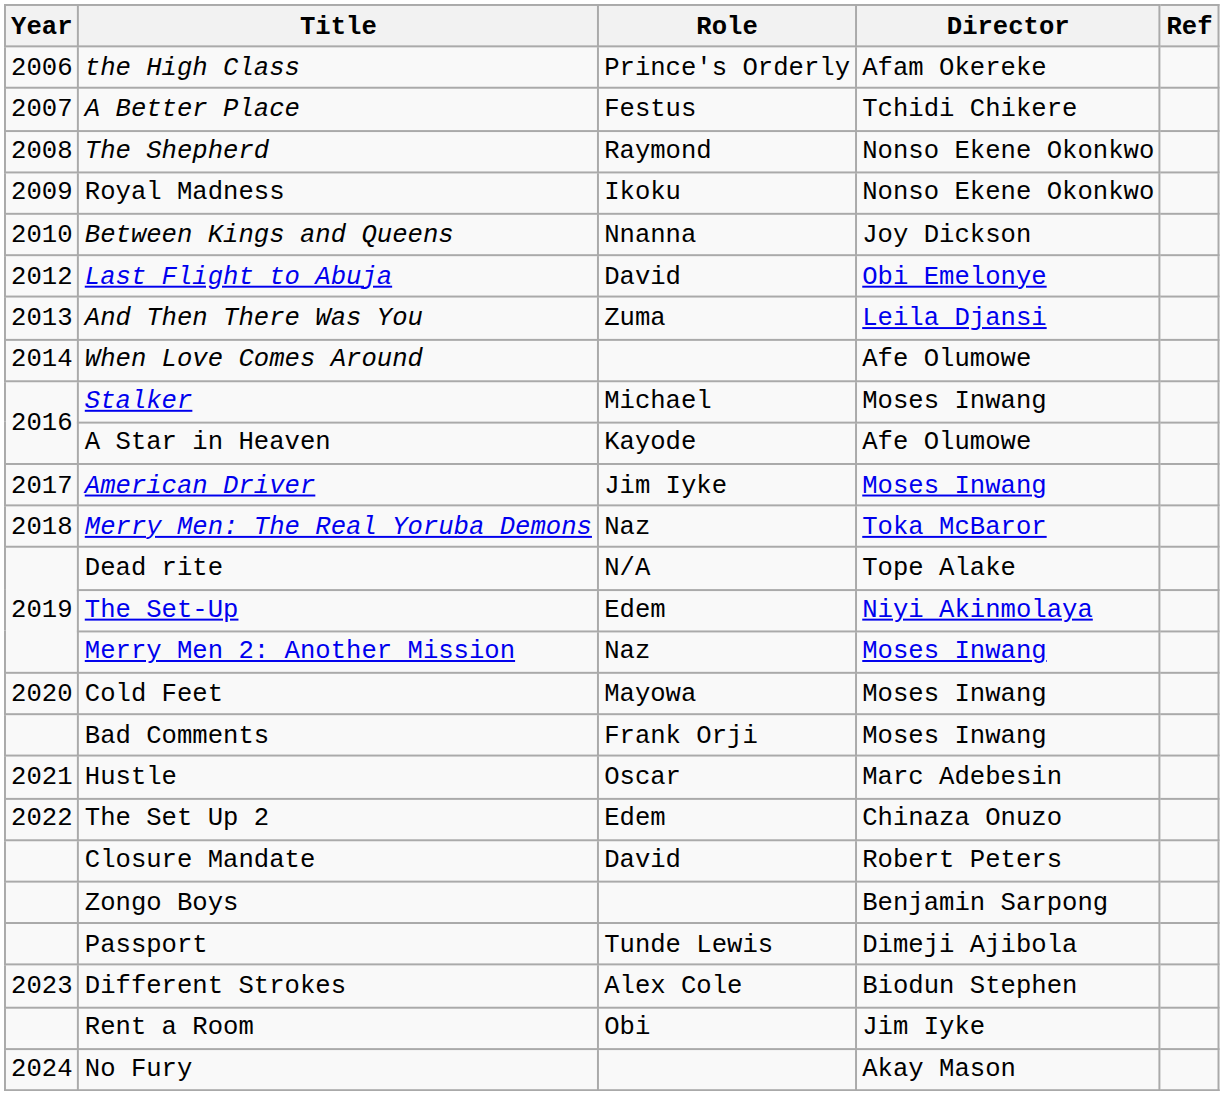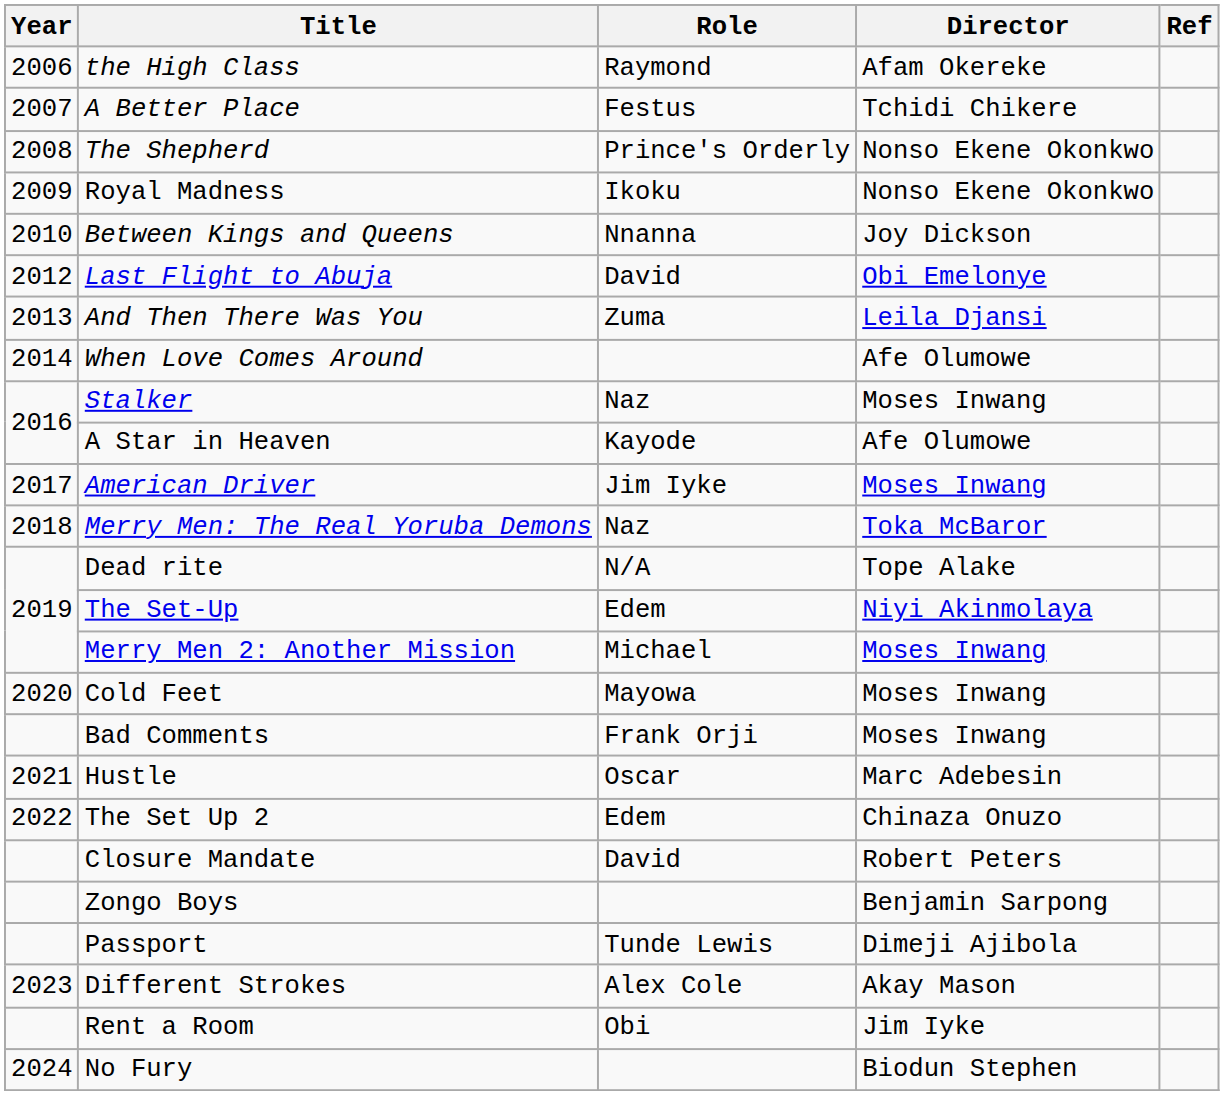 <table class="wikitable">
 <tr>
 <th>Year</th>
 <th>Title</th>
 <th>Role</th>
 <th>Director</th>
 <th>Ref</th>
 </tr>
 <tr>
 <td>2006</td>
 <td><em>the High Class</em></td>
-<td>Prince's Orderly</td>
+<td>Raymond</td>
 <td>Afam Okereke</td>
 <td></td>
 </tr>
 <tr>
 <td>2007</td>
 <td><em>A Better Place</em></td>
 <td>Festus</td>
 <td>Tchidi Chikere</td>
 <td></td>
 </tr>
 <tr>
 <td>2008</td>
 <td><em>The Shepherd</em></td>
-<td>Raymond</td>
+<td>Prince's Orderly</td>
 <td>Nonso Ekene Okonkwo</td>
 <td></td>
 </tr>
 <tr>
 <td>2009</td>
 <td>Royal Madness</td>
 <td>Ikoku</td>
 <td>Nonso Ekene Okonkwo</td>
 <td></td>
 </tr>
 <tr>
 <td>2010</td>
 <td><em>Between Kings and Queens</em></td>
 <td>Nnanna</td>
 <td>Joy Dickson</td>
 <td></td>
 </tr>
 <tr>
 <td>2012</td>
 <td><em><a href='#'>Last Flight to Abuja</a></em></td>
 <td>David</td>
 <td><a href='#'>Obi Emelonye</a></td>
 <td></td>
 </tr>
 <tr>
 <td>2013</td>
 <td><em>And Then There Was You</em></td>
 <td>Zuma</td>
 <td><a href='#'>Leila Djansi</a></td>
 </tr>
 <tr>
 <td>2014</td>
 <td><em>When Love Comes Around</em></td>
 <td></td>
 <td>Afe Olumowe</td>
 <td></td>
 </tr>
 <tr>
 <td rowspan="2">2016</td>
 <td><a href='#'><em>Stalker</em></a></td>
-<td>Michael</td>
+<td>Naz</td>
 <td>Moses Inwang</td>
 <td></td>
 </tr>
 <tr>
 <td>A Star in Heaven</td>
 <td>Kayode</td>
 <td>Afe Olumowe</td>
 <td></td>
 </tr>
 <tr>
 <td>2017</td>
 <td><em><a href='#'>American Driver</a></em></td>
 <td>Jim Iyke</td>
 <td><a href='#'>Moses Inwang</a></td>
 <td></td>
 </tr>
 <tr>
 <td>2018</td>
 <td><em><a href='#'>Merry Men: The Real Yoruba Demons</a></em></td>
 <td>Naz</td>
 <td><a href='#'>Toka McBaror</a></td>
 <td></td>
 </tr>
 <tr>
 <td rowspan="3">2019</td>
 <td>Dead rite</td>
 <td>N/A</td>
 <td>Tope Alake</td>
 <td></td>
 </tr>
 <tr>
 <td><a href='#'>The Set-Up</a></td>
 <td>Edem</td>
 <td><a href='#'>Niyi Akinmolaya</a></td>
 <td></td>
 </tr>
 <tr>
 <td><a href='#'>Merry Men 2: Another Mission</a></td>
-<td>Naz</td>
+<td>Michael</td>
 <td><a href='#'>Moses Inwang</a></td>
 <td></td>
 </tr>
 <tr>
 <td>2020</td>
 <td>Cold Feet</td>
 <td>Mayowa</td>
 <td>Moses Inwang</td>
 <td></td>
 </tr>
 <tr>
 <td></td>
 <td>Bad Comments</td>
 <td>Frank Orji</td>
 <td>Moses Inwang</td>
 <td></td>
 </tr>
 <tr>
 <td>2021</td>
 <td>Hustle</td>
 <td>Oscar</td>
 <td>Marc Adebesin</td>
 <td></td>
 </tr>
 <tr>
 <td>2022</td>
 <td>The Set Up 2</td>
 <td>Edem</td>
 <td>Chinaza Onuzo</td>
 <td></td>
 </tr>
 <tr>
 <td></td>
 <td>Closure Mandate</td>
 <td>David</td>
 <td>Robert Peters</td>
 <td></td>
 </tr>
 <tr>
 <td></td>
 <td>Zongo Boys</td>
 <td></td>
 <td>Benjamin Sarpong</td>
 <td></td>
 </tr>
 <tr>
 <td></td>
 <td>Passport</td>
 <td>Tunde Lewis</td>
 <td>Dimeji Ajibola</td>
 <td></td>
 </tr>
 <tr>
 <td>2023</td>
 <td>Different Strokes</td>
 <td>Alex Cole</td>
-<td>Biodun Stephen</td>
+<td>Akay Mason</td>
 <td></td>
 </tr>
 <tr>
 <td></td>
 <td>Rent a Room</td>
 <td>Obi</td>
 <td>Jim Iyke</td>
 <td></td>
 </tr>
 <tr>
 <td>2024</td>
 <td>No Fury</td>
 <td></td>
-<td>Akay Mason</td>
+<td>Biodun Stephen</td>
 <td></td>
 </tr>
 <tr>
 </tr>
 </table>
